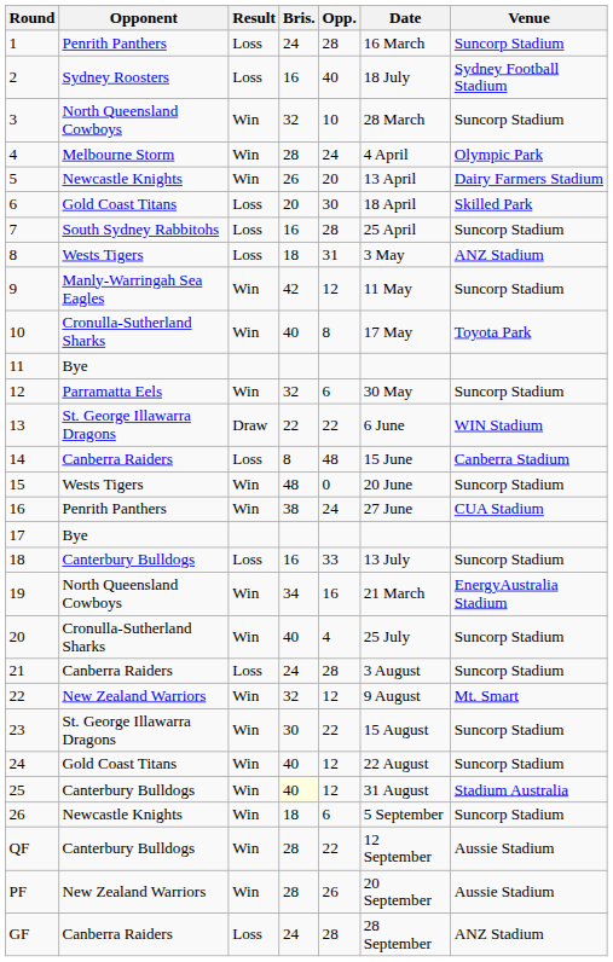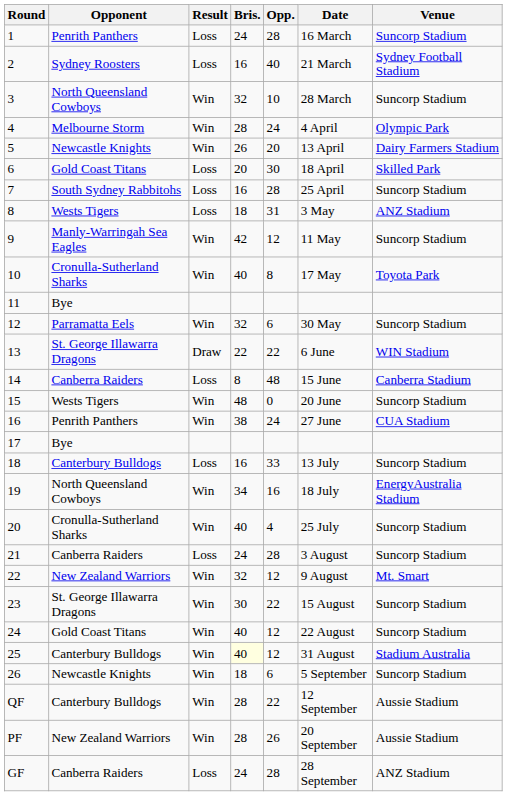 <table class="wikitable" style="text-align:left;">
 <tr>
 <th>Round</th>
 <th>Opponent</th>
 <th>Result</th>
 <th>Bris.</th>
 <th>Opp.</th>
 <th>Date</th>
 <th>Venue</th>
 </tr>
 <tr>
 <td>1</td>
 <td><a href='#'>Penrith Panthers</a></td>
 <td>Loss</td>
 <td>24</td>
 <td>28</td>
 <td>16 March</td>
 <td><a href='#'>Suncorp Stadium</a></td>
 </tr>
 <tr>
 <td>2</td>
 <td><a href='#'>Sydney Roosters</a></td>
 <td>Loss</td>
 <td>16</td>
 <td>40</td>
-<td>18 July</td>
+<td>21 March</td>
 <td><a href='#'>Sydney Football Stadium</a></td>
 </tr>
 <tr>
 <td>3</td>
 <td><a href='#'>North Queensland Cowboys</a></td>
 <td>Win</td>
 <td>32</td>
 <td>10</td>
 <td>28 March</td>
 <td>Suncorp Stadium</td>
 </tr>
 <tr>
 <td>4</td>
 <td><a href='#'>Melbourne Storm</a></td>
 <td>Win</td>
 <td>28</td>
 <td>24</td>
 <td>4 April</td>
 <td><a href='#'>Olympic Park</a></td>
 </tr>
 <tr>
 <td>5</td>
 <td> <a href='#'>Newcastle Knights</a></td>
 <td>Win</td>
 <td>26</td>
 <td>20</td>
 <td>13 April</td>
 <td><a href='#'>Dairy Farmers Stadium</a></td>
 </tr>
 <tr>
 <td>6</td>
 <td><a href='#'>Gold Coast Titans</a></td>
 <td>Loss</td>
 <td>20</td>
 <td>30</td>
 <td>18 April</td>
 <td><a href='#'>Skilled Park</a></td>
 </tr>
 <tr>
 <td>7</td>
 <td><a href='#'>South Sydney Rabbitohs</a></td>
 <td>Loss</td>
 <td>16</td>
 <td>28</td>
 <td>25 April</td>
 <td>Suncorp Stadium</td>
 </tr>
 <tr>
 <td>8</td>
 <td><a href='#'>Wests Tigers</a></td>
 <td>Loss</td>
 <td>18</td>
 <td>31</td>
 <td>3 May</td>
 <td><a href='#'>ANZ Stadium</a></td>
 </tr>
 <tr>
 <td>9</td>
 <td><a href='#'>Manly-Warringah Sea Eagles</a></td>
 <td>Win</td>
 <td>42</td>
 <td>12</td>
 <td>11 May</td>
 <td>Suncorp Stadium</td>
 </tr>
 <tr>
 <td>10</td>
 <td><a href='#'>Cronulla-Sutherland Sharks</a></td>
 <td>Win</td>
 <td>40</td>
 <td>8</td>
 <td>17 May</td>
 <td><a href='#'>Toyota Park</a></td>
 </tr>
 <tr>
 <td>11</td>
 <td>Bye</td>
 <td></td>
 <td></td>
 <td></td>
 <td></td>
 <td></td>
 </tr>
 <tr>
 <td>12</td>
 <td><a href='#'>Parramatta Eels</a></td>
 <td>Win</td>
 <td>32</td>
 <td>6</td>
 <td>30 May</td>
 <td>Suncorp Stadium</td>
 </tr>
 <tr>
 <td>13</td>
 <td> <a href='#'>St. George Illawarra Dragons</a></td>
 <td>Draw</td>
 <td>22</td>
 <td>22</td>
 <td>6 June</td>
 <td><a href='#'>WIN Stadium</a></td>
 </tr>
 <tr>
 <td>14</td>
 <td><a href='#'>Canberra Raiders</a></td>
 <td>Loss</td>
 <td>8</td>
 <td>48</td>
 <td>15 June</td>
 <td><a href='#'>Canberra Stadium</a></td>
 </tr>
 <tr>
 <td>15</td>
 <td>Wests Tigers</td>
 <td>Win</td>
 <td>48</td>
 <td>0</td>
 <td>20 June</td>
 <td>Suncorp Stadium</td>
 </tr>
 <tr>
 <td>16</td>
 <td> Penrith Panthers</td>
 <td>Win</td>
 <td>38</td>
 <td>24</td>
 <td>27 June</td>
 <td><a href='#'>CUA Stadium</a></td>
 </tr>
 <tr>
 <td>17</td>
 <td>Bye</td>
 <td></td>
 <td></td>
 <td></td>
 <td></td>
 <td></td>
 </tr>
 <tr>
 <td>18</td>
 <td> <a href='#'>Canterbury Bulldogs</a></td>
 <td>Loss</td>
 <td>16</td>
 <td>33</td>
 <td>13 July</td>
 <td>Suncorp Stadium</td>
 </tr>
 <tr>
 <td>19</td>
 <td>North Queensland Cowboys</td>
 <td>Win</td>
 <td>34</td>
 <td>16</td>
-<td>21 March</td>
+<td>18 July</td>
 <td><a href='#'>EnergyAustralia Stadium</a></td>
 </tr>
 <tr>
 <td>20</td>
 <td>Cronulla-Sutherland Sharks</td>
 <td>Win</td>
 <td>40</td>
 <td>4</td>
 <td>25 July</td>
 <td>Suncorp Stadium</td>
 </tr>
 <tr>
 <td>21</td>
 <td>Canberra Raiders</td>
 <td>Loss</td>
 <td>24</td>
 <td>28</td>
 <td>3 August</td>
 <td>Suncorp Stadium</td>
 </tr>
 <tr>
 <td>22</td>
 <td> <a href='#'>New Zealand Warriors</a></td>
 <td>Win</td>
 <td>32</td>
 <td>12</td>
 <td>9 August</td>
 <td><a href='#'>Mt. Smart</a></td>
 </tr>
 <tr>
 <td>23</td>
 <td> St. George Illawarra Dragons</td>
 <td>Win</td>
 <td>30</td>
 <td>22</td>
 <td>15 August</td>
 <td>Suncorp Stadium</td>
 </tr>
 <tr>
 <td>24</td>
 <td>Gold Coast Titans</td>
 <td>Win</td>
 <td>40</td>
 <td>12</td>
 <td>22 August</td>
 <td>Suncorp Stadium</td>
 </tr>
 <tr>
 <td>25</td>
 <td> Canterbury Bulldogs</td>
 <td>Win</td>
 <td style="background: lightyellow;">40</td>
 <td>12</td>
 <td>31 August</td>
 <td><a href='#'>Stadium Australia</a></td>
 </tr>
 <tr>
 <td>26</td>
 <td> Newcastle Knights</td>
 <td>Win</td>
 <td>18</td>
 <td>6</td>
 <td>5 September</td>
 <td>Suncorp Stadium</td>
 </tr>
 <tr>
 <td>QF</td>
 <td> Canterbury Bulldogs</td>
 <td>Win</td>
 <td>28</td>
 <td>22</td>
 <td>12 September</td>
 <td>Aussie Stadium</td>
 </tr>
 <tr>
 <td>PF</td>
 <td>New Zealand Warriors</td>
 <td>Win</td>
 <td>28</td>
 <td>26</td>
 <td>20 September</td>
 <td>Aussie Stadium</td>
 </tr>
 <tr>
 <td>GF</td>
 <td>Canberra Raiders</td>
 <td>Loss</td>
 <td>24</td>
 <td>28</td>
 <td>28 September</td>
 <td>ANZ Stadium</td>
 </tr>
 </table>
